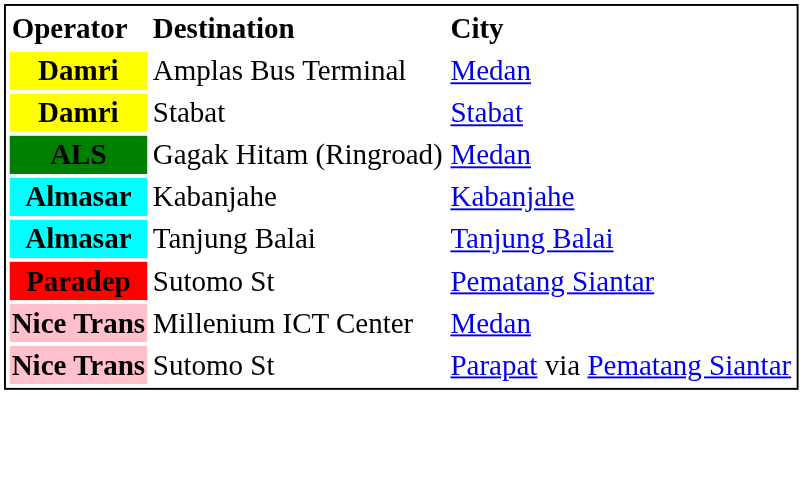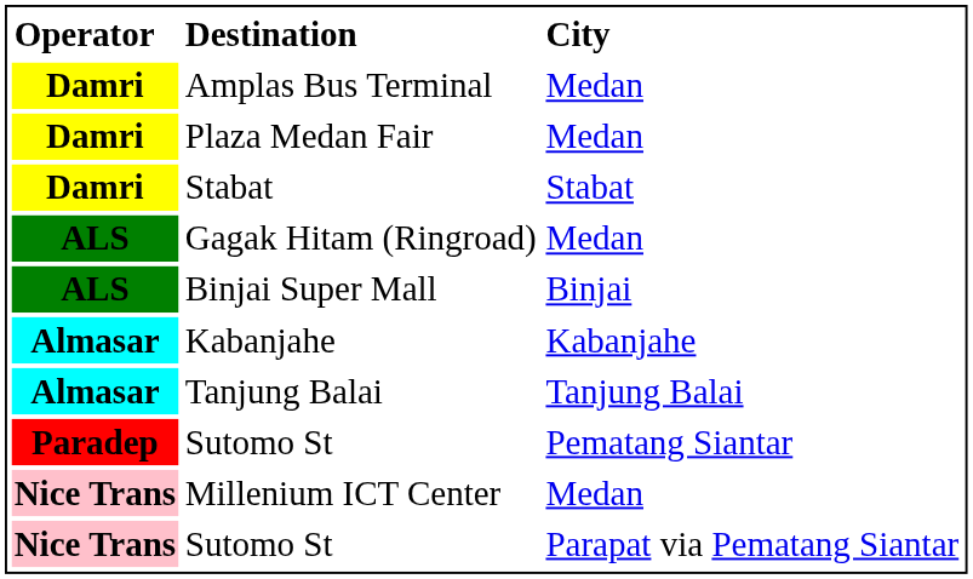 <table style="text-align:left; font-size:95%; border:1px solid black">
 <tr>
 <th>Operator</th>
 <th>Destination</th>
 <th>City</th>
 </tr>
 <tr>
 <td style="background-color:yellow;color:black;text-align:center;font-weight:bold">Damri</td>
 <td>Amplas Bus Terminal</td>
 <td><a href='#'>Medan</a></td>
 </tr>
 <tr>
 <td style="background-color:yellow;color:black;text-align:center;font-weight:bold">Damri</td>
+<td>Plaza Medan Fair</td>
+<td><a href='#'>Medan</a></td>
+</tr>
+<tr>
+<td style="background-color:yellow;color:black;text-align:center;font-weight:bold">Damri</td>
 <td>Stabat</td>
 <td><a href='#'>Stabat</a></td>
 </tr>
 <tr>
 <td style="background-color:green;color:black;text-align:center;font-weight:bold">ALS</td>
 <td>Gagak Hitam (Ringroad)</td>
 <td><a href='#'>Medan</a></td>
+</tr>
+<tr>
+<td style="background-color:green;color:black;text-align:center;font-weight:bold">ALS</td>
+<td>Binjai Super Mall</td>
+<td><a href='#'>Binjai</a></td>
 </tr>
 <tr>
 <td style="background-color:cyan;color:black;text-align:center;font-weight:bold">Almasar</td>
 <td>Kabanjahe</td>
 <td><a href='#'>Kabanjahe</a></td>
 </tr>
 <tr>
 <td style="background-color:cyan;color:black;text-align:center;font-weight:bold">Almasar</td>
 <td>Tanjung Balai</td>
 <td><a href='#'>Tanjung Balai</a></td>
 </tr>
 <tr>
 <td style="background-color:red;color:black;text-align:center;font-weight:bold">Paradep</td>
 <td>Sutomo St</td>
 <td><a href='#'>Pematang Siantar</a></td>
 </tr>
 <tr>
 <td style="background-color:pink;color:black;text-align:center;font-weight:bold">Nice Trans</td>
 <td>Millenium ICT Center</td>
 <td><a href='#'>Medan</a></td>
 </tr>
 <tr>
 <td style="background-color:pink;color:black;text-align:center;font-weight:bold">Nice Trans</td>
 <td>Sutomo St</td>
 <td><a href='#'>Parapat</a> via <a href='#'>Pematang Siantar</a></td>
 </tr>
 </table>
